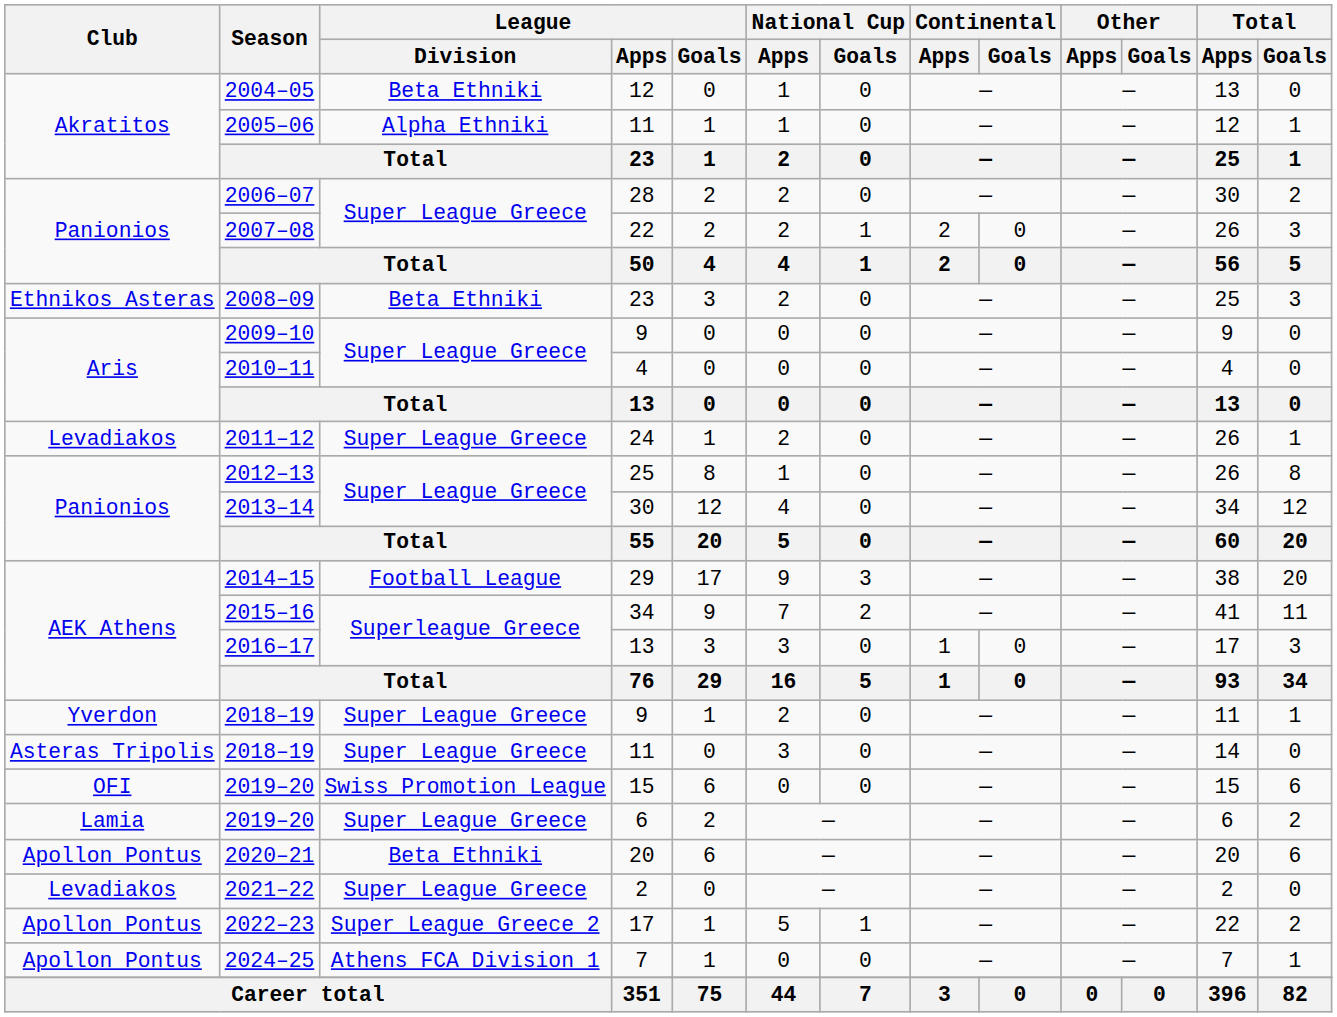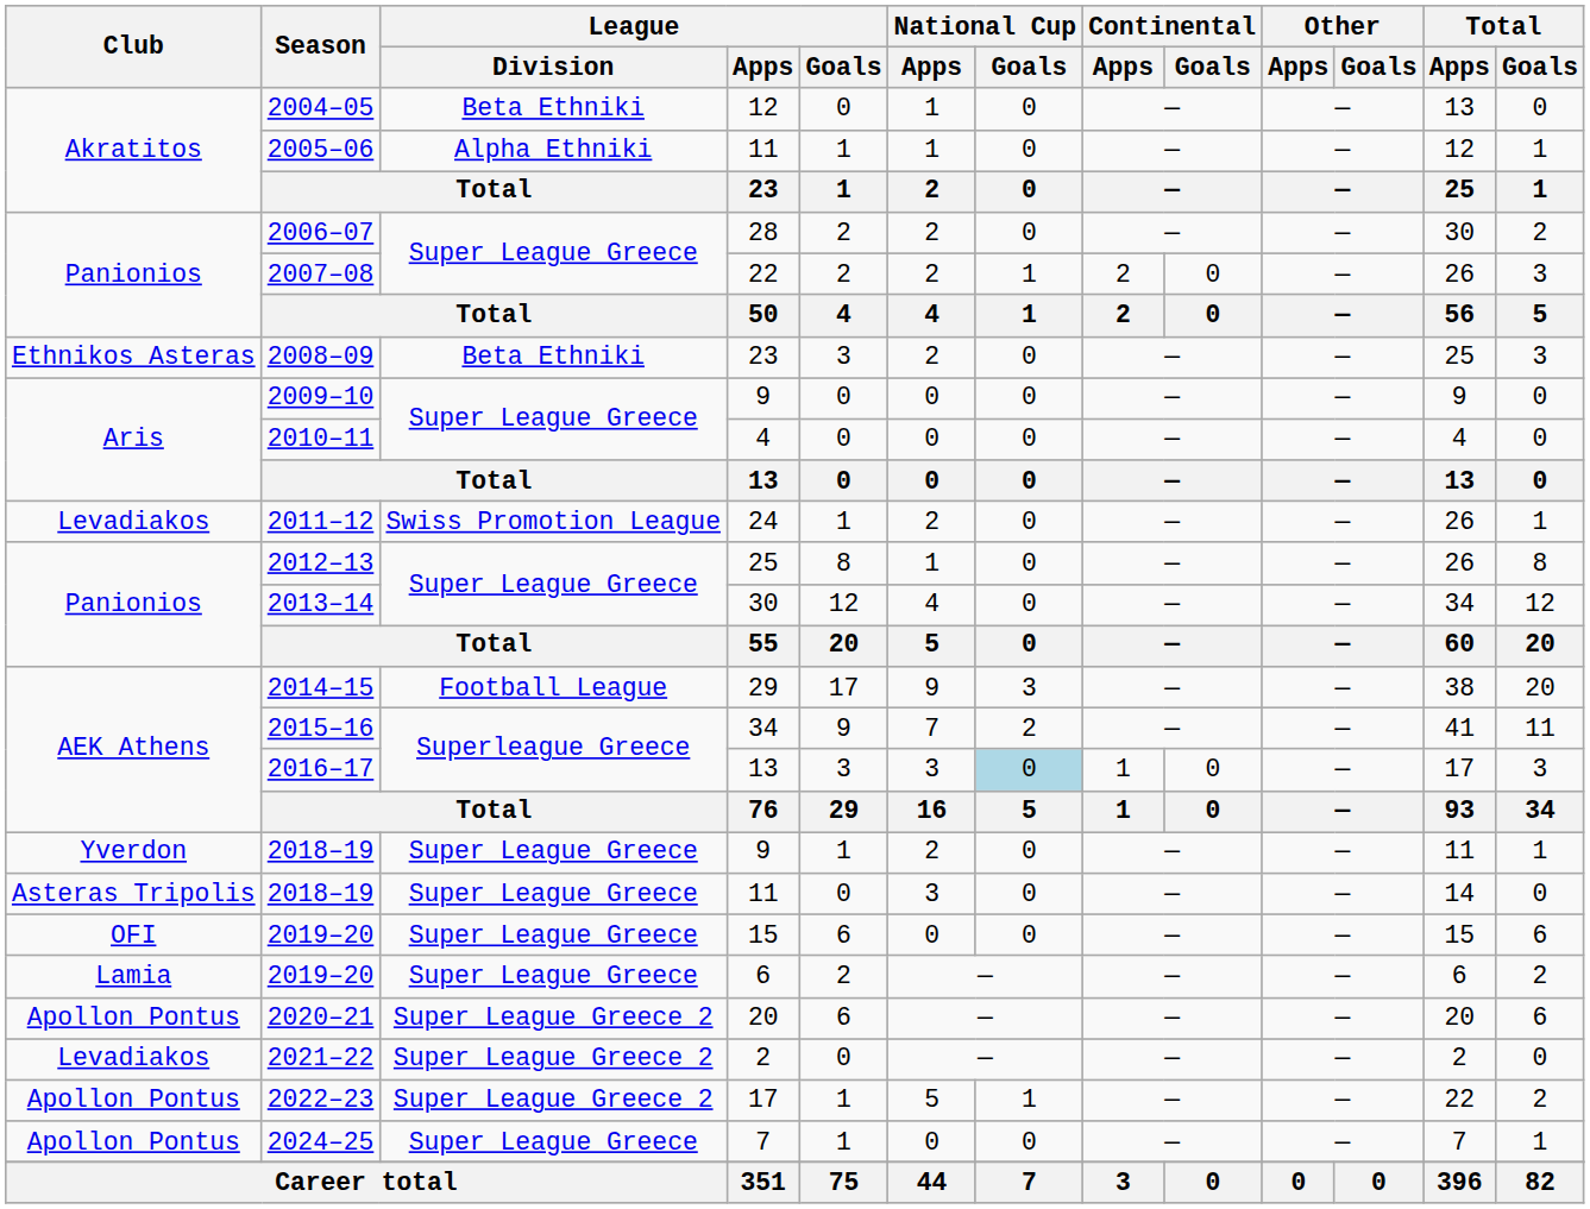 <table class="wikitable" style="text-align:center">
 <tr>
 <th rowspan="2">Club</th>
 <th rowspan="2">Season</th>
 <th colspan="3">League</th>
 <th colspan="2">National Cup</th>
 <th colspan="2">Continental</th>
 <th colspan="2">Other</th>
 <th colspan="2">Total</th>
 </tr>
 <tr>
 <th>Division</th>
 <th>Apps</th>
 <th>Goals</th>
 <th>Apps</th>
 <th>Goals</th>
 <th>Apps</th>
 <th>Goals</th>
 <th>Apps</th>
 <th>Goals</th>
 <th>Apps</th>
 <th>Goals</th>
 </tr>
 <tr>
 <td rowspan="3"><a href='#'>Akratitos</a></td>
 <td><a href='#'>2004–05</a></td>
 <td><a href='#'>Beta Ethniki</a></td>
 <td>12</td>
 <td>0</td>
 <td>1</td>
 <td>0</td>
 <td colspan="2">—</td>
 <td colspan="2">—</td>
 <td>13</td>
 <td>0</td>
 </tr>
 <tr>
 <td><a href='#'>2005–06</a></td>
 <td><a href='#'>Alpha Ethniki</a></td>
 <td>11</td>
 <td>1</td>
 <td>1</td>
 <td>0</td>
 <td colspan="2">—</td>
 <td colspan="2">—</td>
 <td>12</td>
 <td>1</td>
 </tr>
 <tr>
 <th colspan="2">Total</th>
 <th>23</th>
 <th>1</th>
 <th>2</th>
 <th>0</th>
 <th colspan="2">—</th>
 <th colspan="2">—</th>
 <th>25</th>
 <th>1</th>
 </tr>
 <tr>
 <td rowspan="3"><a href='#'>Panionios</a></td>
 <td><a href='#'>2006–07</a></td>
 <td rowspan="2"><a href='#'>Super League Greece</a></td>
 <td>28</td>
 <td>2</td>
 <td>2</td>
 <td>0</td>
 <td colspan="2">—</td>
 <td colspan="2">—</td>
 <td>30</td>
 <td>2</td>
 </tr>
 <tr>
 <td><a href='#'>2007–08</a></td>
 <td>22</td>
 <td>2</td>
 <td>2</td>
 <td>1</td>
 <td>2</td>
 <td>0</td>
 <td colspan="2">—</td>
 <td>26</td>
 <td>3</td>
 </tr>
 <tr>
 <th colspan="2">Total</th>
 <th>50</th>
 <th>4</th>
 <th>4</th>
 <th>1</th>
 <th>2</th>
 <th>0</th>
 <th colspan="2">—</th>
 <th>56</th>
 <th>5</th>
 </tr>
 <tr>
 <td><a href='#'>Ethnikos Asteras</a></td>
 <td><a href='#'>2008–09</a></td>
 <td><a href='#'>Beta Ethniki</a></td>
 <td>23</td>
 <td>3</td>
 <td>2</td>
 <td>0</td>
 <td colspan="2">—</td>
 <td colspan="2">—</td>
 <td>25</td>
 <td>3</td>
 </tr>
 <tr>
 <td rowspan="3"><a href='#'>Aris</a></td>
 <td><a href='#'>2009–10</a></td>
 <td rowspan="2"><a href='#'>Super League Greece</a></td>
 <td>9</td>
 <td>0</td>
 <td>0</td>
 <td>0</td>
 <td colspan="2">—</td>
 <td colspan="2">—</td>
 <td>9</td>
 <td>0</td>
 </tr>
 <tr>
 <td><a href='#'>2010–11</a></td>
 <td>4</td>
 <td>0</td>
 <td>0</td>
 <td>0</td>
 <td colspan="2">—</td>
 <td colspan="2">—</td>
 <td>4</td>
 <td>0</td>
 </tr>
 <tr>
 <th colspan="2">Total</th>
 <th>13</th>
 <th>0</th>
 <th>0</th>
 <th>0</th>
 <th colspan="2">—</th>
 <th colspan="2">—</th>
 <th>13</th>
 <th>0</th>
 </tr>
 <tr>
 <td><a href='#'>Levadiakos</a></td>
 <td><a href='#'>2011–12</a></td>
-<td><a href='#'>Super League Greece</a></td>
+<td><a href='#'>Swiss Promotion League</a></td>
 <td>24</td>
 <td>1</td>
 <td>2</td>
 <td>0</td>
 <td colspan="2">—</td>
 <td colspan="2">—</td>
 <td>26</td>
 <td>1</td>
 </tr>
 <tr>
 <td rowspan="3"><a href='#'>Panionios</a></td>
 <td><a href='#'>2012–13</a></td>
 <td rowspan="2"><a href='#'>Super League Greece</a></td>
 <td>25</td>
 <td>8</td>
 <td>1</td>
 <td>0</td>
 <td colspan="2">—</td>
 <td colspan="2">—</td>
 <td>26</td>
 <td>8</td>
 </tr>
 <tr>
 <td><a href='#'>2013–14</a></td>
 <td>30</td>
 <td>12</td>
 <td>4</td>
 <td>0</td>
 <td colspan="2">—</td>
 <td colspan="2">—</td>
 <td>34</td>
 <td>12</td>
 </tr>
 <tr>
 <th colspan="2">Total</th>
 <th>55</th>
 <th>20</th>
 <th>5</th>
 <th>0</th>
 <th colspan="2">—</th>
 <th colspan="2">—</th>
 <th>60</th>
 <th>20</th>
 </tr>
 <tr>
 <td rowspan="4"><a href='#'>AEK Athens</a></td>
 <td><a href='#'>2014–15</a></td>
 <td><a href='#'>Football League</a></td>
 <td>29</td>
 <td>17</td>
 <td>9</td>
 <td>3</td>
 <td colspan="2">—</td>
 <td colspan="2">—</td>
 <td>38</td>
 <td>20</td>
 </tr>
 <tr>
 <td><a href='#'>2015–16</a></td>
 <td rowspan="2"><a href='#'>Superleague Greece</a></td>
 <td>34</td>
 <td>9</td>
 <td>7</td>
 <td>2</td>
 <td colspan="2">—</td>
 <td colspan="2">—</td>
 <td>41</td>
 <td>11</td>
 </tr>
 <tr>
 <td><a href='#'>2016–17</a></td>
 <td>13</td>
 <td>3</td>
 <td>3</td>
-<td>0</td>
+<td style="background: lightblue;">0</td>
 <td>1</td>
 <td>0</td>
 <td colspan="2">—</td>
 <td>17</td>
 <td>3</td>
 </tr>
 <tr>
 <th colspan="2">Total</th>
 <th>76</th>
 <th>29</th>
 <th>16</th>
 <th>5</th>
 <th>1</th>
 <th>0</th>
 <th colspan="2">—</th>
 <th>93</th>
 <th>34</th>
 </tr>
 <tr>
 <td><a href='#'>Yverdon</a></td>
 <td><a href='#'>2018–19</a></td>
 <td><a href='#'>Super League Greece</a></td>
 <td>9</td>
 <td>1</td>
 <td>2</td>
 <td>0</td>
 <td colspan="2">—</td>
 <td colspan="2">—</td>
 <td>11</td>
 <td>1</td>
 </tr>
 <tr>
 <td><a href='#'>Asteras Tripolis</a></td>
 <td><a href='#'>2018–19</a></td>
 <td><a href='#'>Super League Greece</a></td>
 <td>11</td>
 <td>0</td>
 <td>3</td>
 <td>0</td>
 <td colspan="2">—</td>
 <td colspan="2">—</td>
 <td>14</td>
 <td>0</td>
 </tr>
 <tr>
 <td><a href='#'>OFI</a></td>
 <td><a href='#'>2019–20</a></td>
-<td><a href='#'>Swiss Promotion League</a></td>
+<td><a href='#'>Super League Greece</a></td>
 <td>15</td>
 <td>6</td>
 <td>0</td>
 <td>0</td>
 <td colspan="2">—</td>
 <td colspan="2">—</td>
 <td>15</td>
 <td>6</td>
 </tr>
 <tr>
 <td><a href='#'>Lamia</a></td>
 <td><a href='#'>2019–20</a></td>
 <td><a href='#'>Super League Greece</a></td>
 <td>6</td>
 <td>2</td>
 <td colspan="2">—</td>
 <td colspan="2">—</td>
 <td colspan="2">—</td>
 <td>6</td>
 <td>2</td>
 </tr>
 <tr>
 <td><a href='#'>Apollon Pontus</a></td>
 <td><a href='#'>2020–21</a></td>
-<td><a href='#'>Beta Ethniki</a></td>
+<td><a href='#'>Super League Greece 2</a></td>
 <td>20</td>
 <td>6</td>
 <td colspan="2">—</td>
 <td colspan="2">—</td>
 <td colspan="2">—</td>
 <td>20</td>
 <td>6</td>
 </tr>
 <tr>
 <td><a href='#'>Levadiakos</a></td>
 <td><a href='#'>2021–22</a></td>
-<td><a href='#'>Super League Greece</a></td>
+<td><a href='#'>Super League Greece 2</a></td>
 <td>2</td>
 <td>0</td>
 <td colspan="2">—</td>
 <td colspan="2">—</td>
 <td colspan="2">—</td>
 <td>2</td>
 <td>0</td>
 </tr>
 <tr>
 <td><a href='#'>Apollon Pontus</a></td>
 <td><a href='#'>2022–23</a></td>
 <td><a href='#'>Super League Greece 2</a></td>
 <td>17</td>
 <td>1</td>
 <td>5</td>
 <td>1</td>
 <td colspan="2">—</td>
 <td colspan="2">—</td>
 <td>22</td>
 <td>2</td>
 </tr>
 <tr>
 <td><a href='#'>Apollon Pontus</a></td>
 <td><a href='#'>2024–25</a></td>
-<td><a href='#'>Athens FCA Division 1</a></td>
+<td><a href='#'>Super League Greece</a></td>
 <td>7</td>
 <td>1</td>
 <td>0</td>
 <td>0</td>
 <td colspan="2">—</td>
 <td colspan="2">—</td>
 <td>7</td>
 <td>1</td>
 </tr>
 <tr>
 </tr>
 <tr>
 <th colspan="3">Career total</th>
 <th>351</th>
 <th>75</th>
 <th>44</th>
 <th>7</th>
 <th>3</th>
 <th>0</th>
 <th>0</th>
 <th>0</th>
 <th>396</th>
 <th>82</th>
 </tr>
 </table>
